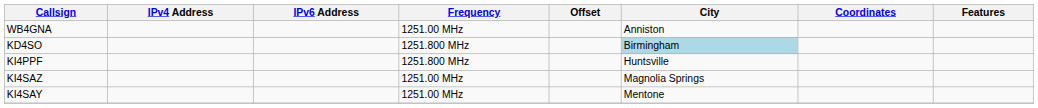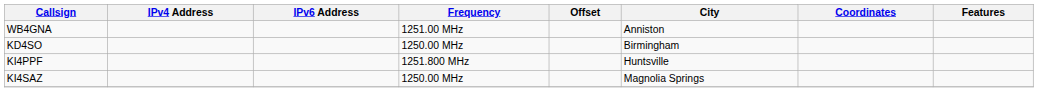 <table class="wikitable sortable" style="font-size: 100%; width: 100% ">
 <tr>
 <th><a href='#'>Callsign</a></th>
 <th><a href='#'>IPv4</a> Address</th>
 <th><a href='#'>IPv6</a> Address</th>
 <th><a href='#'>Frequency</a></th>
 <th>Offset</th>
 <th>City</th>
 <th><a href='#'>Coordinates</a></th>
 <th>Features</th>
 </tr>
 <tr>
 <td>WB4GNA</td>
 <td></td>
 <td></td>
 <td>1251.00 MHz</td>
 <td></td>
 <td>Anniston</td>
 <td></td>
 <td></td>
 </tr>
 <tr>
 <td>KD4SO</td>
 <td></td>
 <td></td>
-<td>1251.800 MHz</td>
+<td>1250.00 MHz</td>
 <td></td>
-<td style="background: lightblue;">Birmingham</td>
+<td>Birmingham</td>
 <td></td>
 <td></td>
 </tr>
 <tr>
 <td>KI4PPF</td>
 <td></td>
 <td></td>
 <td>1251.800 MHz</td>
 <td></td>
 <td>Huntsville</td>
 <td></td>
 <td></td>
 </tr>
 <tr>
 <td>KI4SAZ</td>
 <td></td>
 <td></td>
-<td>1251.00 MHz</td>
+<td>1250.00 MHz</td>
 <td></td>
 <td>Magnolia Springs</td>
 <td></td>
 <td></td>
 </tr>
 <tr>
-<td>KI4SAY</td>
-<td></td>
-<td></td>
-<td>1251.00 MHz</td>
-<td></td>
-<td>Mentone</td>
-<td></td>
-<td></td>
-</tr>
-<tr>
 </tr>
 </table>
